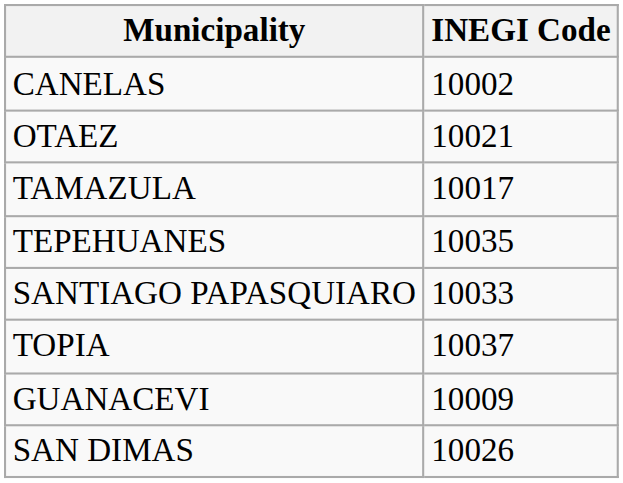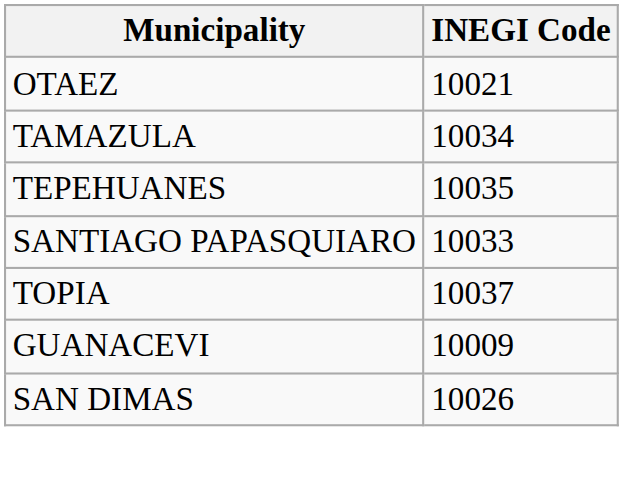 <table class="wikitable">
 <tr>
 <th>Municipality</th>
 <th>INEGI Code</th>
-</tr>
-<tr>
-<td>CANELAS</td>
-<td>10002</td>
 </tr>
 <tr>
 <td>OTAEZ</td>
 <td>10021</td>
 </tr>
 <tr>
 <td>TAMAZULA</td>
-<td>10017</td>
+<td>10034</td>
 </tr>
 <tr>
 <td>TEPEHUANES</td>
 <td>10035</td>
 </tr>
 <tr>
 <td>SANTIAGO PAPASQUIARO</td>
 <td>10033</td>
 </tr>
 <tr>
 <td>TOPIA</td>
 <td>10037</td>
 </tr>
 <tr>
 <td>GUANACEVI</td>
 <td>10009</td>
 </tr>
 <tr>
 <td>SAN DIMAS</td>
 <td>10026</td>
 </tr>
 </table>
